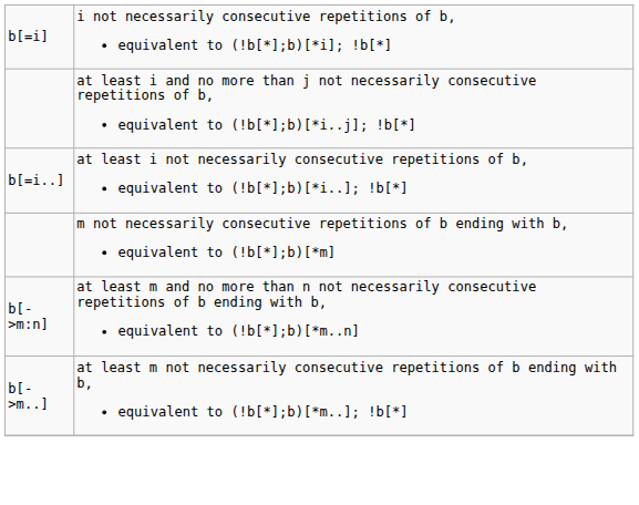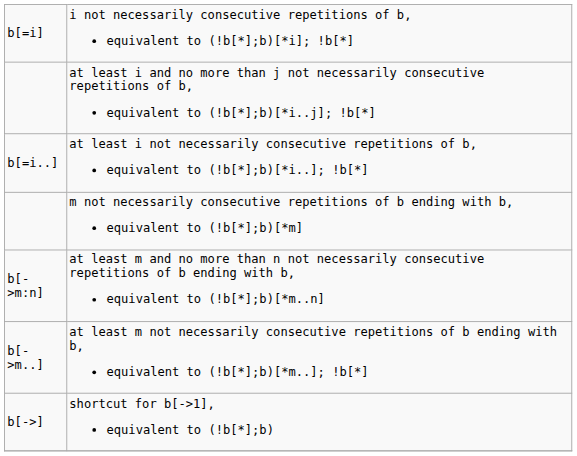 <table class="wikitable">
 <tr>
 <td><code> b[=i] </code></td>
 <td>i not necessarily consecutive repetitions of b,<br><ul><li>equivalent to (!b[*];b)[*i]; !b[*]</li></ul></td>
 </tr>
 <tr>
 <td></td>
 <td>at least i  and no more than j not necessarily consecutive repetitions of b,<br><ul><li>equivalent to (!b[*];b)[*i..j]; !b[*]</li></ul></td>
 </tr>
 <tr>
 <td><code> b[=i..] </code></td>
 <td>at least i not necessarily consecutive repetitions of b,<br><ul><li>equivalent to (!b[*];b)[*i..]; !b[*]</li></ul></td>
 </tr>
 <tr>
 <td></td>
 <td>m not necessarily consecutive repetitions of b ending with b,<br><ul><li>equivalent to (!b[*];b)[*m]</li></ul></td>
 </tr>
 <tr>
 <td><code> b[->m:n] </code></td>
 <td>at least m and no more than n not necessarily consecutive repetitions of b ending with b,<br><ul><li>equivalent to (!b[*];b)[*m..n]</li></ul></td>
 </tr>
 <tr>
 <td><code> b[->m..] </code></td>
 <td>at least m not necessarily consecutive repetitions of b ending with b,<br><ul><li>equivalent to (!b[*];b)[*m..]; !b[*]</li></ul></td>
 </tr>
 <tr>
+<td><code> b[->] </code></td>
+<td>shortcut for b[->1],<br><ul><li>equivalent to (!b[*];b)</li></ul></td>
+</tr>
+<tr>
 </tr>
 </table>
